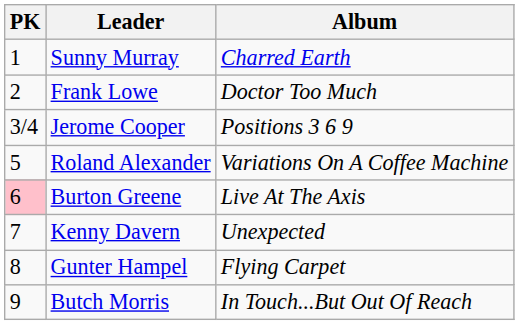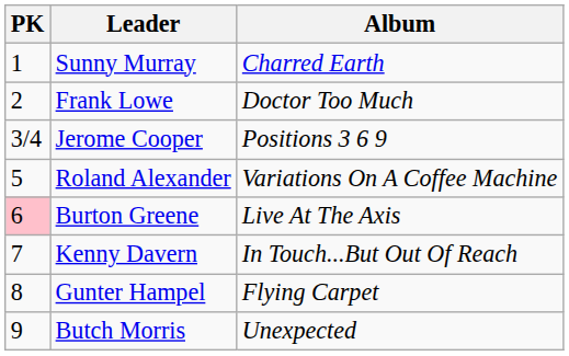 <table class="wikitable sortable">
 <tr>
 <th>PK</th>
 <th>Leader</th>
 <th>Album</th>
 </tr>
 <tr>
 <td>1</td>
 <td><a href='#'>Sunny Murray</a></td>
 <td><em><a href='#'>Charred Earth</a></em></td>
 </tr>
 <tr>
 <td>2</td>
 <td><a href='#'>Frank Lowe</a></td>
 <td><em>Doctor Too Much</em></td>
 </tr>
 <tr>
 <td>3/4</td>
 <td><a href='#'>Jerome Cooper</a></td>
 <td><em>Positions 3 6 9</em> </td>
 </tr>
 <tr>
 <td>5</td>
 <td><a href='#'>Roland Alexander</a></td>
 <td><em>Variations On A Coffee Machine</em></td>
 </tr>
 <tr>
 <td style="background: pink;">6</td>
 <td><a href='#'>Burton Greene</a></td>
 <td><em>Live At The Axis</em></td>
 </tr>
 <tr>
 <td>7</td>
 <td><a href='#'>Kenny Davern</a></td>
-<td><em>Unexpected</em></td>
+<td><em>In Touch...But Out Of Reach</em></td>
 </tr>
 <tr>
 <td>8</td>
 <td><a href='#'>Gunter Hampel</a></td>
 <td><em>Flying Carpet</em></td>
 </tr>
 <tr>
 <td>9</td>
 <td><a href='#'>Butch Morris</a></td>
-<td><em>In Touch...But Out Of Reach</em></td>
+<td><em>Unexpected</em></td>
 </tr>
 </table>
